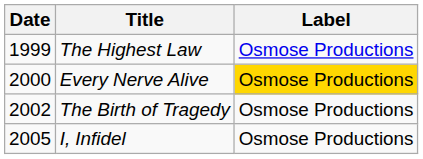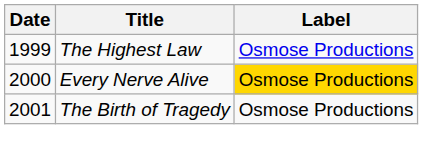 <table class="wikitable" style="font-size: 95%;">
 <tr>
 <th>Date</th>
 <th>Title</th>
 <th>Label</th>
 </tr>
 <tr>
 <td align="left" valign="center">1999</td>
 <td align="left" valign="center"><em>The Highest Law</em></td>
 <td align="left" valign="center"><a href='#'>Osmose Productions</a></td>
 </tr>
 <tr>
 <td align="left" valign="center">2000</td>
 <td align="left" valign="center"><em>Every Nerve Alive</em></td>
 <td align="left" valign="center" style="background: gold;">Osmose Productions</td>
 </tr>
 <tr>
-<td align="left" valign="center">2002</td>
+<td align="left" valign="center">2001</td>
 <td align="left" valign="center"><em>The Birth of Tragedy</em></td>
 <td align="left" valign="center">Osmose Productions</td>
 </tr>
-<tr>
-<td align="left" valign="center">2005</td>
-<td align="left" valign="center"><em>I, Infidel</em></td>
-<td align="left" valign="center">Osmose Productions</td>
-</tr>
 </table>
